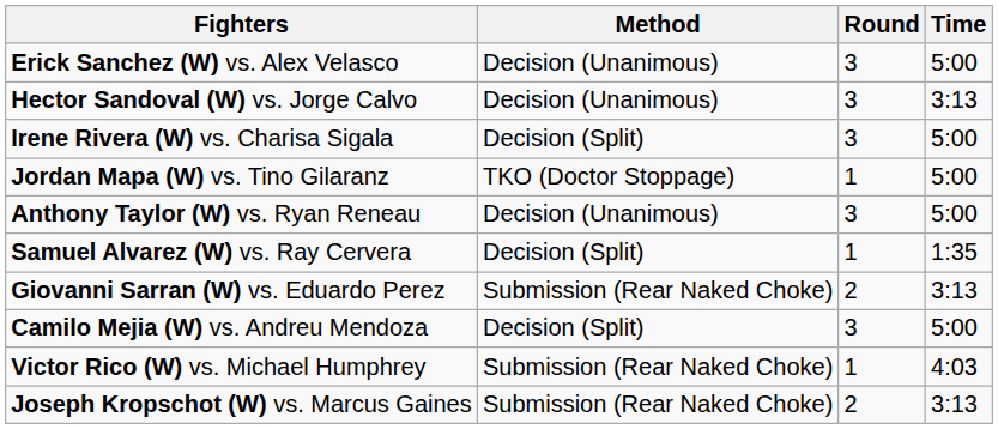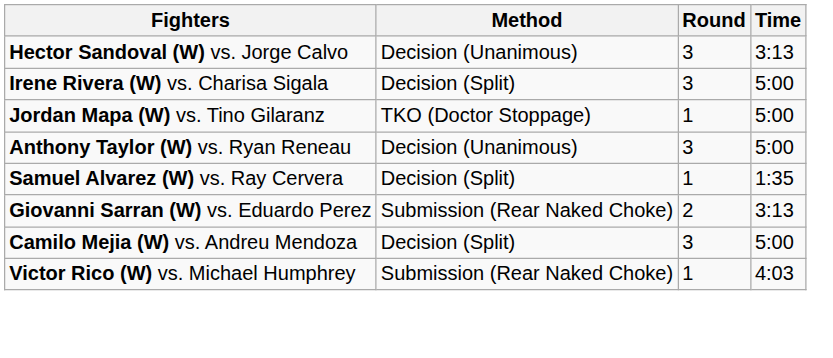 <table class="wikitable">
 <tr>
 <th>Fighters</th>
 <th>Method</th>
 <th>Round</th>
 <th>Time</th>
-</tr>
-<tr>
-<td><strong>Erick Sanchez (W)</strong> vs. Alex Velasco</td>
-<td>Decision (Unanimous)</td>
-<td>3</td>
-<td>5:00</td>
 </tr>
 <tr>
 <td><strong>Hector Sandoval (W)</strong> vs. Jorge Calvo</td>
 <td>Decision (Unanimous)</td>
 <td>3</td>
 <td>3:13</td>
 </tr>
 <tr>
 <td><strong>Irene Rivera (W)</strong> vs. Charisa Sigala</td>
 <td>Decision (Split)</td>
 <td>3</td>
 <td>5:00</td>
 </tr>
 <tr>
 <td><strong>Jordan Mapa (W)</strong> vs. Tino Gilaranz</td>
 <td>TKO (Doctor Stoppage)</td>
 <td>1</td>
 <td>5:00</td>
 </tr>
 <tr>
 <td><strong>Anthony Taylor (W)</strong> vs. Ryan Reneau</td>
 <td>Decision (Unanimous)</td>
 <td>3</td>
 <td>5:00</td>
 </tr>
 <tr>
 <td><strong>Samuel Alvarez (W)</strong> vs. Ray Cervera</td>
 <td>Decision (Split)</td>
 <td>1</td>
 <td>1:35</td>
 </tr>
 <tr>
 <td><strong>Giovanni Sarran (W)</strong> vs. Eduardo Perez</td>
 <td>Submission (Rear Naked Choke)</td>
 <td>2</td>
 <td>3:13</td>
 </tr>
 <tr>
 <td><strong>Camilo Mejia (W)</strong> vs. Andreu Mendoza</td>
 <td>Decision (Split)</td>
 <td>3</td>
 <td>5:00</td>
 </tr>
 <tr>
 <td><strong>Victor Rico (W)</strong> vs. Michael Humphrey</td>
 <td>Submission (Rear Naked Choke)</td>
 <td>1</td>
 <td>4:03</td>
 </tr>
-<tr>
-<td><strong>Joseph Kropschot (W)</strong> vs. Marcus Gaines</td>
-<td>Submission (Rear Naked Choke)</td>
-<td>2</td>
-<td>3:13</td>
-</tr>
 </table>
